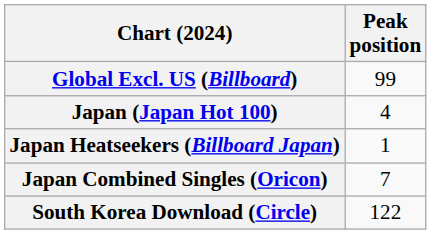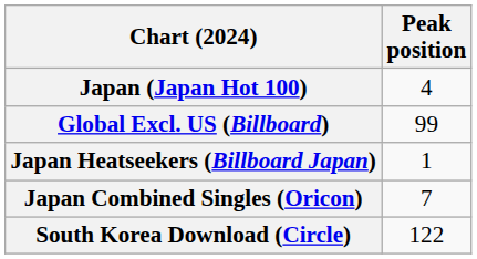 <table class="wikitable sortable plainrowheaders" style="text-align:center">
 <tr>
 <th scope="col">Chart (2024)</th>
 <th scope="col">Peak<br>position</th>
 </tr>
 <tr>
+<th scope="row">Japan (<a href='#'>Japan Hot 100</a>)</th>
+<td>4</td>
+</tr>
+<tr>
 <th scope="row"><a href='#'>Global Excl. US</a> (<em><a href='#'>Billboard</a></em>)</th>
 <td>99</td>
-</tr>
-<tr>
-<th scope="row">Japan (<a href='#'>Japan Hot 100</a>)</th>
-<td>4</td>
 </tr>
 <tr>
 <th scope="row">Japan Heatseekers (<em><a href='#'>Billboard Japan</a></em>)</th>
 <td>1</td>
 </tr>
 <tr>
 <th scope="row">Japan Combined Singles (<a href='#'>Oricon</a>)</th>
 <td>7</td>
 </tr>
 <tr>
 <th scope="row">South Korea Download (<a href='#'>Circle</a>)</th>
 <td>122</td>
 </tr>
 </table>
